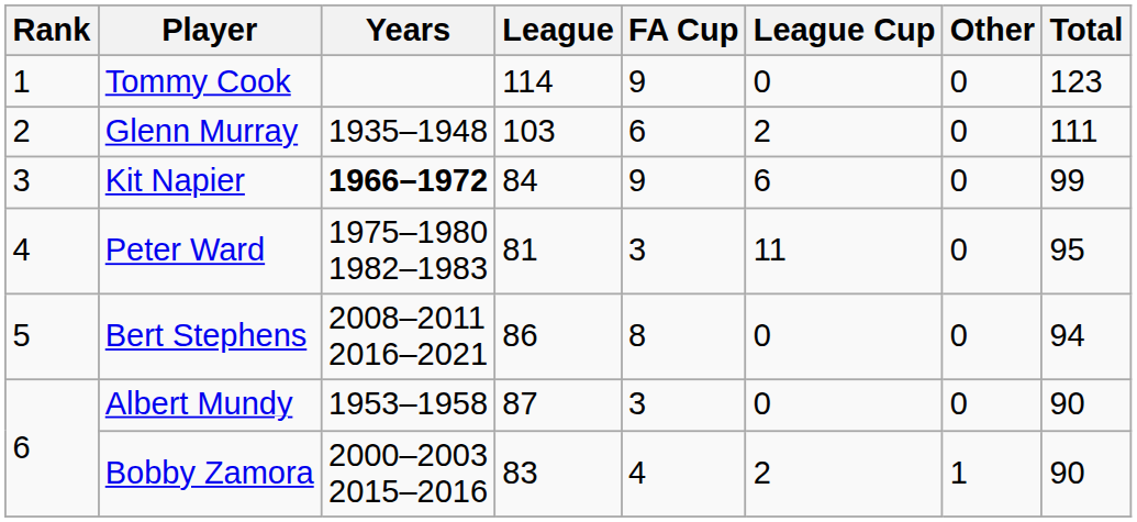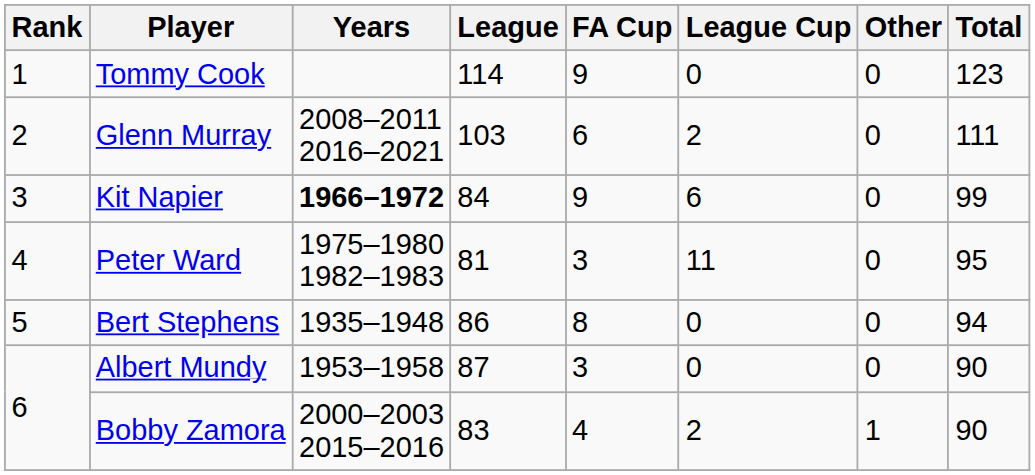 <table class="wikitable sortable">
 <tr>
 <th>Rank</th>
 <th>Player</th>
 <th>Years</th>
 <th>League</th>
 <th>FA Cup</th>
 <th>League Cup</th>
 <th>Other</th>
 <th>Total</th>
 </tr>
 <tr>
 <td>1</td>
 <td><a href='#'>Tommy Cook</a></td>
 <td></td>
 <td>114</td>
 <td>9</td>
 <td>0</td>
 <td>0</td>
 <td>123</td>
 </tr>
 <tr>
 <td>2</td>
 <td><a href='#'>Glenn Murray</a></td>
-<td>1935–1948</td>
+<td>2008–2011<br>2016–2021</td>
 <td>103</td>
 <td>6</td>
 <td>2</td>
 <td>0</td>
 <td>111</td>
 </tr>
 <tr>
 <td>3</td>
 <td><a href='#'>Kit Napier</a></td>
 <td><strong>1966–1972</strong></td>
 <td>84</td>
 <td>9</td>
 <td>6</td>
 <td>0</td>
 <td>99</td>
 </tr>
 <tr>
 <td>4</td>
 <td><a href='#'>Peter Ward</a></td>
 <td>1975–1980<br>1982–1983</td>
 <td>81</td>
 <td>3</td>
 <td>11</td>
 <td>0</td>
 <td>95</td>
 </tr>
 <tr>
 <td>5</td>
 <td><a href='#'>Bert Stephens</a></td>
-<td>2008–2011<br>2016–2021</td>
+<td>1935–1948</td>
 <td>86</td>
 <td>8</td>
 <td>0</td>
 <td>0</td>
 <td>94</td>
 </tr>
 <tr>
 <td rowspan=2>6</td>
 <td><a href='#'>Albert Mundy</a></td>
 <td>1953–1958</td>
 <td>87</td>
 <td>3</td>
 <td>0</td>
 <td>0</td>
 <td>90</td>
 </tr>
 <tr>
 <td><a href='#'>Bobby Zamora</a></td>
 <td>2000–2003<br>2015–2016</td>
 <td>83</td>
 <td>4</td>
 <td>2</td>
 <td>1</td>
 <td>90</td>
 </tr>
 </table>
